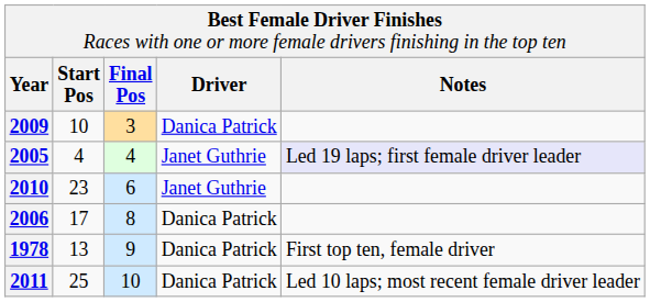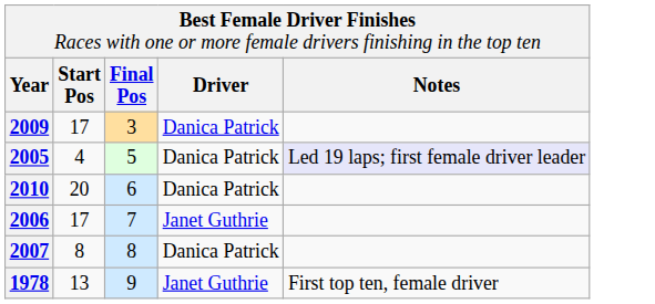 <table class="wikitable">
 <tr>
 <td style="background:#F2F2F2;" align="center" colspan="5"><strong>Best Female Driver Finishes</strong><br><em>Races with one or more female drivers finishing in the top ten</em></td>
 </tr>
 <tr>
 <td style="background:#F2F2F2;" align="center"><strong>Year</strong></td>
 <td style="background:#F2F2F2;" align="center"><strong>Start<br>Pos</strong></td>
 <td style="background:#F2F2F2;" align="center"><strong><a href='#'>Final<br>Pos</a></strong></td>
 <td style="background:#F2F2F2;" align="center"><strong>Driver</strong></td>
 <td style="background:#F2F2F2;" align="center"><strong>Notes</strong></td>
 </tr>
 <tr>
 <td style="background:#F2F2F2;" align="center"><strong><a href='#'>2009</a></strong></td>
-<td align="center">10</td>
+<td align="center">17</td>
 <td style="background:#FFDF9F;" align="center">3</td>
 <td> <a href='#'>Danica Patrick</a></td>
 <td> </td>
 </tr>
 <tr>
 <td style="background:#F2F2F2;" align="center"><strong><a href='#'>2005</a></strong></td>
 <td align="center">4</td>
-<td style="background:#DFFFDF;" align="center">4</td>
-<td> <a href='#'>Janet Guthrie</a></td>
+<td style="background:#DFFFDF;" align="center">5</td>
+<td> Danica Patrick</td>
 <td style="background: lavender;">Led 19 laps; first female driver leader</td>
 </tr>
 <tr>
 <td style="background:#F2F2F2;" align="center"><strong><a href='#'>2010</a></strong></td>
-<td align="center">23</td>
+<td align="center">20</td>
 <td style="background:#CFEAFF;" align="center">6</td>
-<td> <a href='#'>Janet Guthrie</a></td>
+<td> Danica Patrick</td>
 <td> </td>
 </tr>
 <tr>
 <td style="background:#F2F2F2;" align="center"><strong><a href='#'>2006</a></strong></td>
 <td align="center">17</td>
+<td style="background:#CFEAFF;" align="center">7</td>
+<td> <a href='#'>Janet Guthrie</a></td>
+<td> </td>
+</tr>
+<tr>
+<td style="background:#F2F2F2;" align="center"><strong><a href='#'>2007</a></strong></td>
+<td align="center">8</td>
 <td style="background:#CFEAFF;" align="center">8</td>
 <td> Danica Patrick</td>
 <td> </td>
 </tr>
 <tr>
 <td style="background:#F2F2F2;" align="center"><strong><a href='#'>1978</a></strong></td>
 <td align="center">13</td>
 <td style="background:#CFEAFF;" align="center">9</td>
-<td> Danica Patrick</td>
+<td> <a href='#'>Janet Guthrie</a></td>
 <td>First top ten, female driver</td>
 </tr>
-<tr>
-<td style="background:#F2F2F2;" align="center"><strong><a href='#'>2011</a></strong></td>
-<td align="center">25</td>
-<td style="background:#CFEAFF;" align="center">10</td>
-<td> Danica Patrick</td>
-<td>Led 10 laps; most recent female driver leader</td>
-</tr>
 </table>
